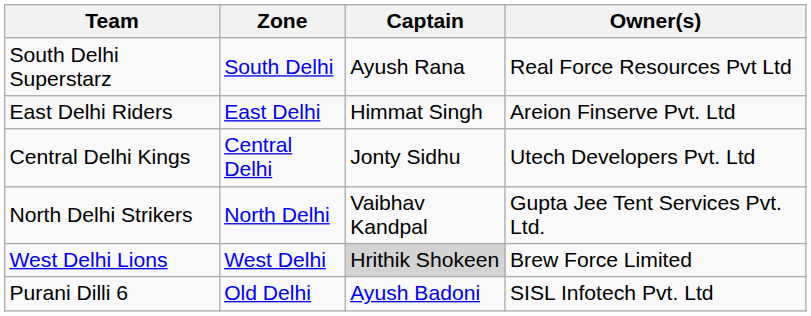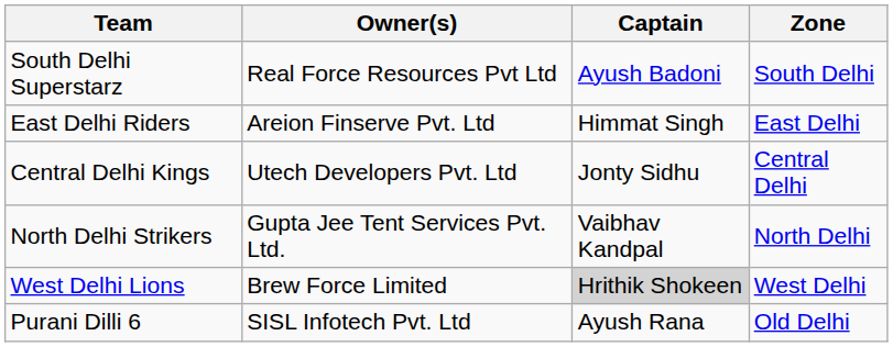 <table class="wikitable">
 <tr>
 <th>Team</th>
+<th>Owner(s)</th>
+<th>Captain</th>
 <th>Zone</th>
-<th>Captain</th>
-<th>Owner(s)</th>
 </tr>
 <tr>
 <td>South Delhi Superstarz</td>
+<td>Real Force Resources Pvt Ltd</td>
+<td><a href='#'>Ayush Badoni</a></td>
 <td><a href='#'>South Delhi</a></td>
-<td>Ayush Rana</td>
-<td>Real Force Resources Pvt Ltd</td>
 </tr>
 <tr>
 <td>East Delhi Riders</td>
+<td>Areion Finserve Pvt. Ltd</td>
+<td>Himmat Singh</td>
 <td><a href='#'>East Delhi</a></td>
-<td>Himmat Singh</td>
-<td>Areion Finserve Pvt. Ltd</td>
 </tr>
 <tr>
 <td>Central Delhi Kings</td>
+<td>Utech Developers Pvt. Ltd</td>
+<td>Jonty Sidhu</td>
 <td><a href='#'>Central Delhi</a></td>
-<td>Jonty Sidhu</td>
-<td>Utech Developers Pvt. Ltd</td>
 </tr>
 <tr>
 <td>North Delhi Strikers</td>
+<td>Gupta Jee Tent Services Pvt. Ltd.</td>
+<td>Vaibhav Kandpal</td>
 <td><a href='#'>North Delhi</a></td>
-<td>Vaibhav Kandpal</td>
-<td>Gupta Jee Tent Services Pvt. Ltd.</td>
 </tr>
 <tr>
 <td><a href='#'>West Delhi Lions</a></td>
+<td>Brew Force Limited</td>
+<td style="background: lightgrey;">Hrithik Shokeen</td>
 <td><a href='#'>West Delhi</a></td>
-<td style="background: lightgrey;">Hrithik Shokeen</td>
-<td>Brew Force Limited</td>
 </tr>
 <tr>
 <td>Purani Dilli 6</td>
+<td>SISL Infotech Pvt. Ltd</td>
+<td>Ayush Rana</td>
 <td><a href='#'>Old Delhi</a></td>
-<td><a href='#'>Ayush Badoni</a></td>
-<td>SISL Infotech Pvt. Ltd</td>
 </tr>
 </table>
